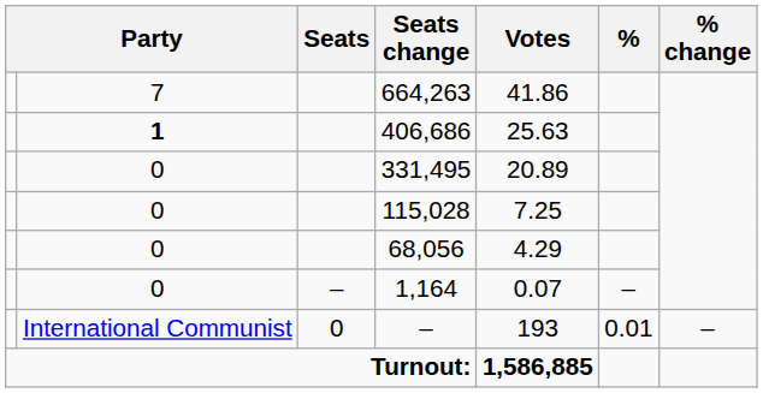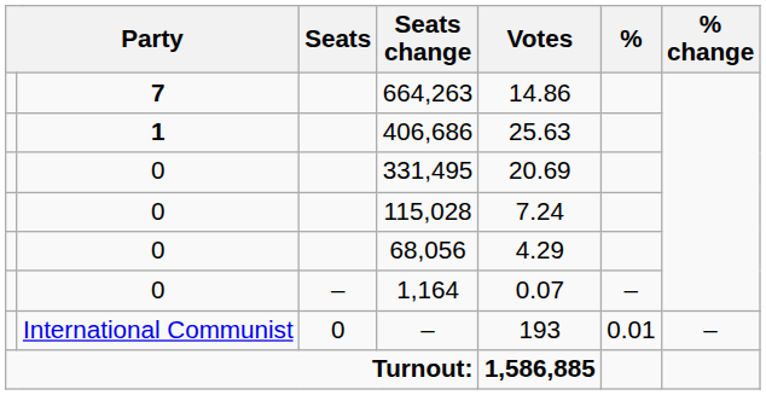 <table class="wikitable sortable">
 <tr>
 <th colspan="2" rowspan="1" align="center">Party</th>
 <th align="center">Seats</th>
 <th align="center">Seats<br>change</th>
 <th align="center">Votes</th>
 <th align="center">%</th>
 <th align="center">%<br>change</th>
 </tr>
 <tr>
 <td></td>
-<td align="center">7</td>
+<td align="center"><strong>7</strong></td>
 <td align="center"></td>
 <td align="center">664,263</td>
-<td align="center">41.86</td>
+<td align="center">14.86</td>
 <td align="center"></td>
 </tr>
 <tr>
 <td></td>
 <td align="center"><strong>1</strong></td>
 <td align="center"></td>
 <td align="center">406,686</td>
 <td align="center">25.63</td>
 <td align="center"></td>
 </tr>
 <tr>
 <td></td>
 <td align="center">0</td>
 <td align="center"></td>
 <td align="center">331,495</td>
-<td align="center">20.89</td>
+<td align="center">20.69</td>
 <td align="center"></td>
 </tr>
 <tr>
 <td></td>
 <td align="center">0</td>
 <td align="center"></td>
 <td align="center">115,028</td>
-<td align="center">7.25</td>
+<td align="center">7.24</td>
 <td align="center"></td>
 </tr>
 <tr>
 <td></td>
 <td align="center">0</td>
 <td align="center"></td>
 <td align="center">68,056</td>
 <td align="center">4.29</td>
 <td align="center"></td>
 </tr>
 <tr>
 <td></td>
 <td align="center">0</td>
 <td align="center">–</td>
 <td align="center">1,164</td>
 <td align="center">0.07</td>
 <td align="center">–</td>
 </tr>
 <tr>
 <td></td>
 <td><a href='#'>International Communist</a></td>
 <td align="center">0</td>
 <td align="center">–</td>
 <td align="center">193</td>
 <td align="center">0.01</td>
 <td align="center">–</td>
 </tr>
 <tr>
 <td colspan="4" rowspan="1" align="right"><strong>Turnout:</strong></td>
 <td align="center"><strong> 1,586,885</strong></td>
 <td align="center"></td>
 <td align="center"></td>
 </tr>
 </table>
